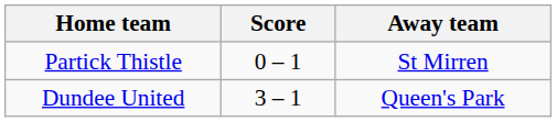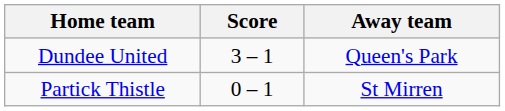 <table class="wikitable" style="text-align: center">
 <tr>
 <th width=140>Home team</th>
 <th width=70>Score</th>
 <th width=140>Away team</th>
 </tr>
 <tr>
+<td><a href='#'>Dundee United</a></td>
+<td>3 – 1</td>
+<td><a href='#'>Queen's Park</a></td>
+</tr>
+<tr>
 <td><a href='#'>Partick Thistle</a></td>
 <td>0 – 1</td>
 <td><a href='#'>St Mirren</a></td>
 </tr>
-<tr>
-<td><a href='#'>Dundee United</a></td>
-<td>3 – 1</td>
-<td><a href='#'>Queen's Park</a></td>
-</tr>
 </table>
